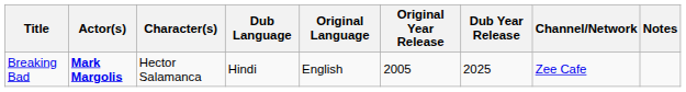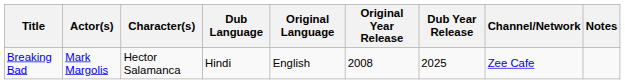 <table class="wikitable sortable">
 <tr>
 <th scope="col">Title</th>
 <th scope="col">Actor(s)</th>
 <th scope="col">Character(s)</th>
 <th scope="col">Dub Language</th>
 <th scope="col">Original Language</th>
 <th scope="col">Original Year Release</th>
 <th scope="col">Dub Year Release</th>
 <th scope="col">Channel/Network</th>
 <th scope="col">Notes</th>
 </tr>
 <tr>
 <td><a href='#'>Breaking Bad</a></td>
-<td><strong><a href='#'>Mark Margolis</a></strong></td>
+<td><a href='#'>Mark Margolis</a></td>
 <td>Hector Salamanca</td>
 <td>Hindi</td>
 <td>English</td>
-<td>2005</td>
+<td>2008</td>
 <td>2025</td>
 <td><a href='#'>Zee Cafe</a></td>
 <td></td>
 </tr>
 </table>
